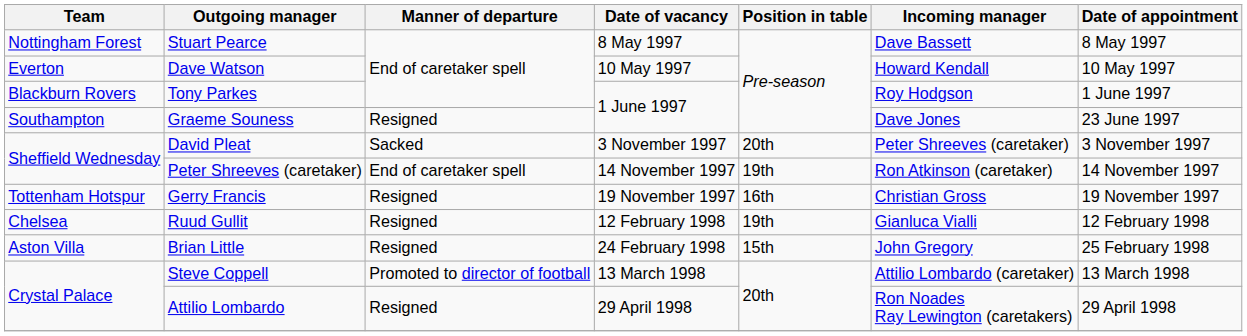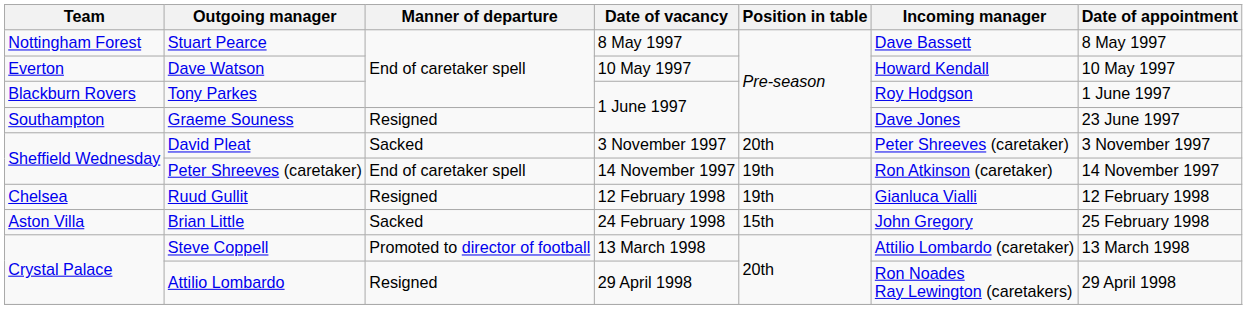 <table class="wikitable">
 <tr>
 <th>Team</th>
 <th>Outgoing manager</th>
 <th>Manner of departure</th>
 <th>Date of vacancy</th>
 <th>Position in table</th>
 <th>Incoming manager</th>
 <th>Date of appointment</th>
 </tr>
 <tr>
 <td><a href='#'>Nottingham Forest</a></td>
 <td> <a href='#'>Stuart Pearce</a></td>
 <td rowspan=3>End of caretaker spell</td>
 <td>8 May 1997</td>
 <td rowspan=4><em>Pre-season</em></td>
 <td> <a href='#'>Dave Bassett</a></td>
 <td>8 May 1997</td>
 </tr>
 <tr>
 <td><a href='#'>Everton</a></td>
 <td> <a href='#'>Dave Watson</a></td>
 <td>10 May 1997</td>
 <td> <a href='#'>Howard Kendall</a></td>
 <td>10 May 1997</td>
 </tr>
 <tr>
 <td><a href='#'>Blackburn Rovers</a></td>
 <td> <a href='#'>Tony Parkes</a></td>
 <td rowspan=2>1 June 1997</td>
 <td> <a href='#'>Roy Hodgson</a></td>
 <td>1 June 1997</td>
 </tr>
 <tr>
 <td><a href='#'>Southampton</a></td>
 <td> <a href='#'>Graeme Souness</a></td>
 <td>Resigned</td>
 <td> <a href='#'>Dave Jones</a></td>
 <td>23 June 1997</td>
 </tr>
 <tr>
 <td rowspan=2><a href='#'>Sheffield Wednesday</a></td>
 <td> <a href='#'>David Pleat</a></td>
 <td>Sacked</td>
 <td>3 November 1997</td>
 <td>20th</td>
 <td> <a href='#'>Peter Shreeves</a> (caretaker)</td>
 <td>3 November 1997</td>
 </tr>
 <tr>
 <td> <a href='#'>Peter Shreeves</a> (caretaker)</td>
 <td>End of caretaker spell</td>
 <td>14 November 1997</td>
 <td>19th</td>
 <td> <a href='#'>Ron Atkinson</a> (caretaker)</td>
 <td>14 November 1997</td>
 </tr>
 <tr>
-<td><a href='#'>Tottenham Hotspur</a></td>
-<td> <a href='#'>Gerry Francis</a></td>
-<td>Resigned</td>
-<td>19 November 1997</td>
-<td>16th</td>
-<td> <a href='#'>Christian Gross</a></td>
-<td>19 November 1997</td>
-</tr>
-<tr>
 <td><a href='#'>Chelsea</a></td>
 <td> <a href='#'>Ruud Gullit</a></td>
 <td>Resigned</td>
 <td>12 February 1998</td>
 <td>19th</td>
 <td> <a href='#'>Gianluca Vialli</a></td>
 <td>12 February 1998</td>
 </tr>
 <tr>
 <td><a href='#'>Aston Villa</a></td>
 <td> <a href='#'>Brian Little</a></td>
-<td>Resigned</td>
+<td>Sacked</td>
 <td>24 February 1998</td>
 <td>15th</td>
 <td> <a href='#'>John Gregory</a></td>
 <td>25 February 1998</td>
 </tr>
 <tr>
 <td rowspan=2><a href='#'>Crystal Palace</a></td>
 <td> <a href='#'>Steve Coppell</a></td>
 <td>Promoted to <a href='#'>director of football</a></td>
 <td>13 March 1998</td>
 <td rowspan=2>20th</td>
 <td> <a href='#'>Attilio Lombardo</a> (caretaker)</td>
 <td>13 March 1998</td>
 </tr>
 <tr>
 <td> <a href='#'>Attilio Lombardo</a></td>
 <td>Resigned</td>
 <td>29 April 1998</td>
 <td> <a href='#'>Ron Noades</a><br> <a href='#'>Ray Lewington</a> (caretakers)</td>
 <td>29 April 1998</td>
 </tr>
 <tr>
 </tr>
 </table>
